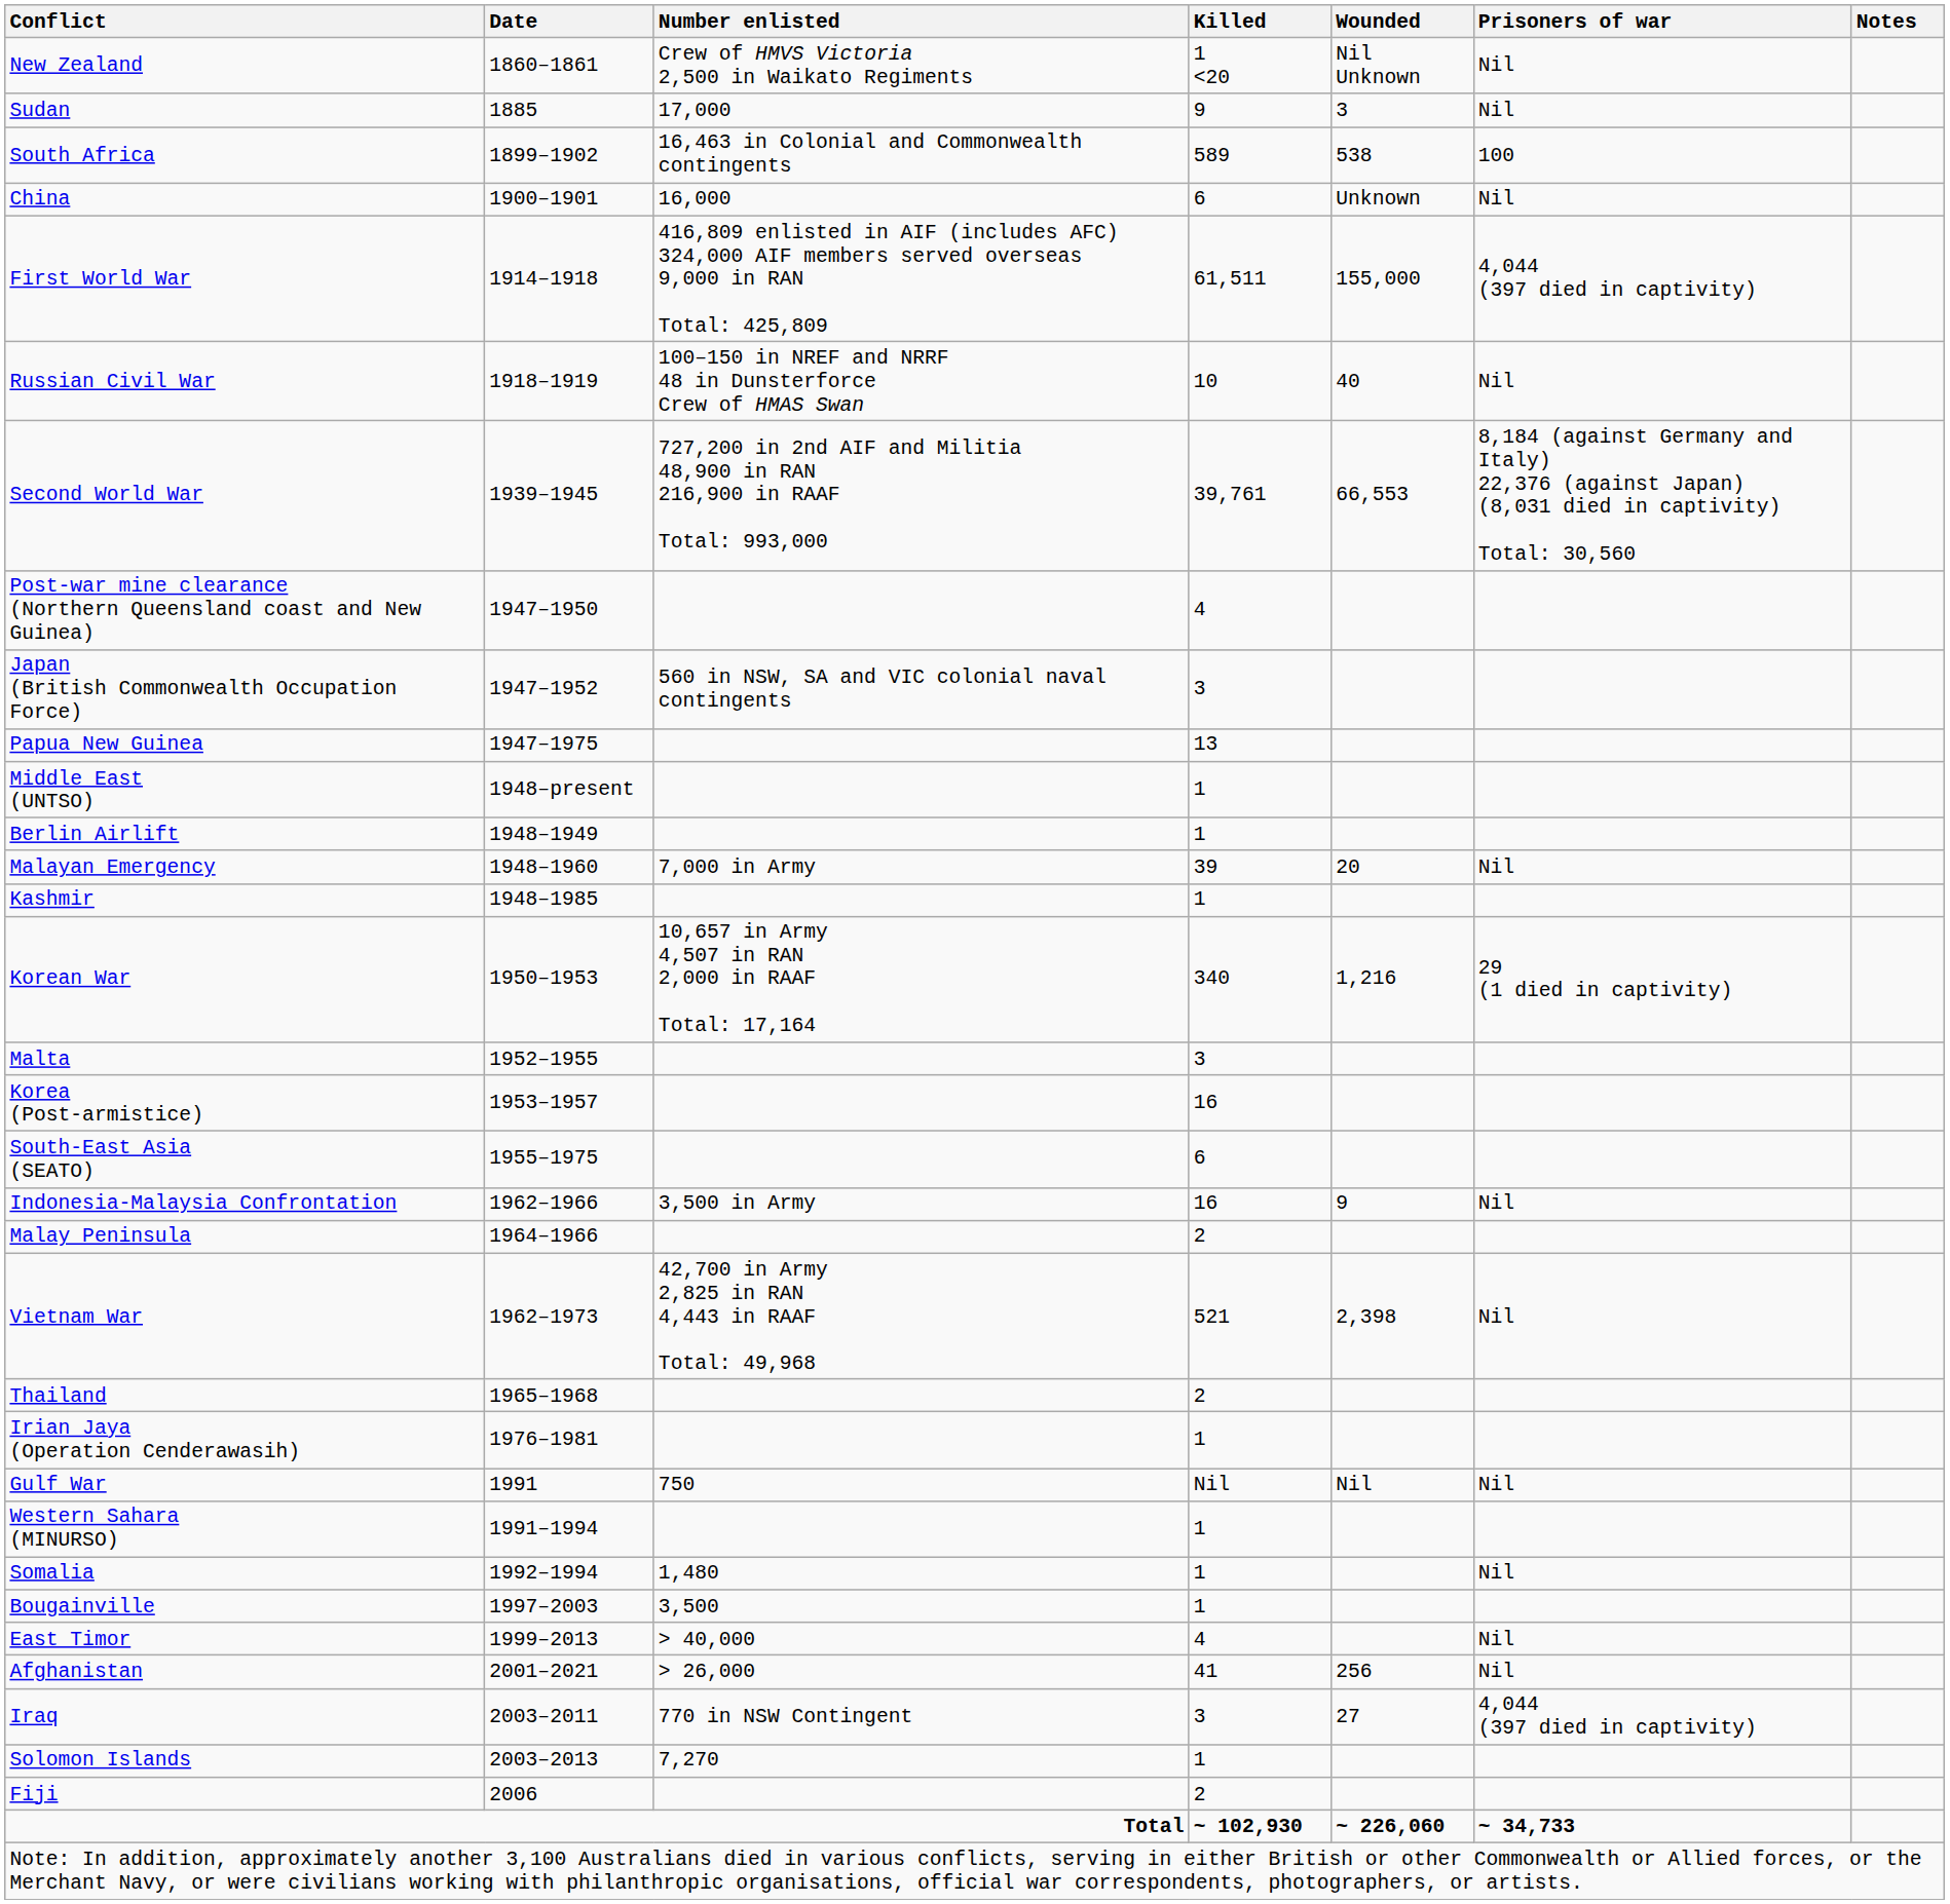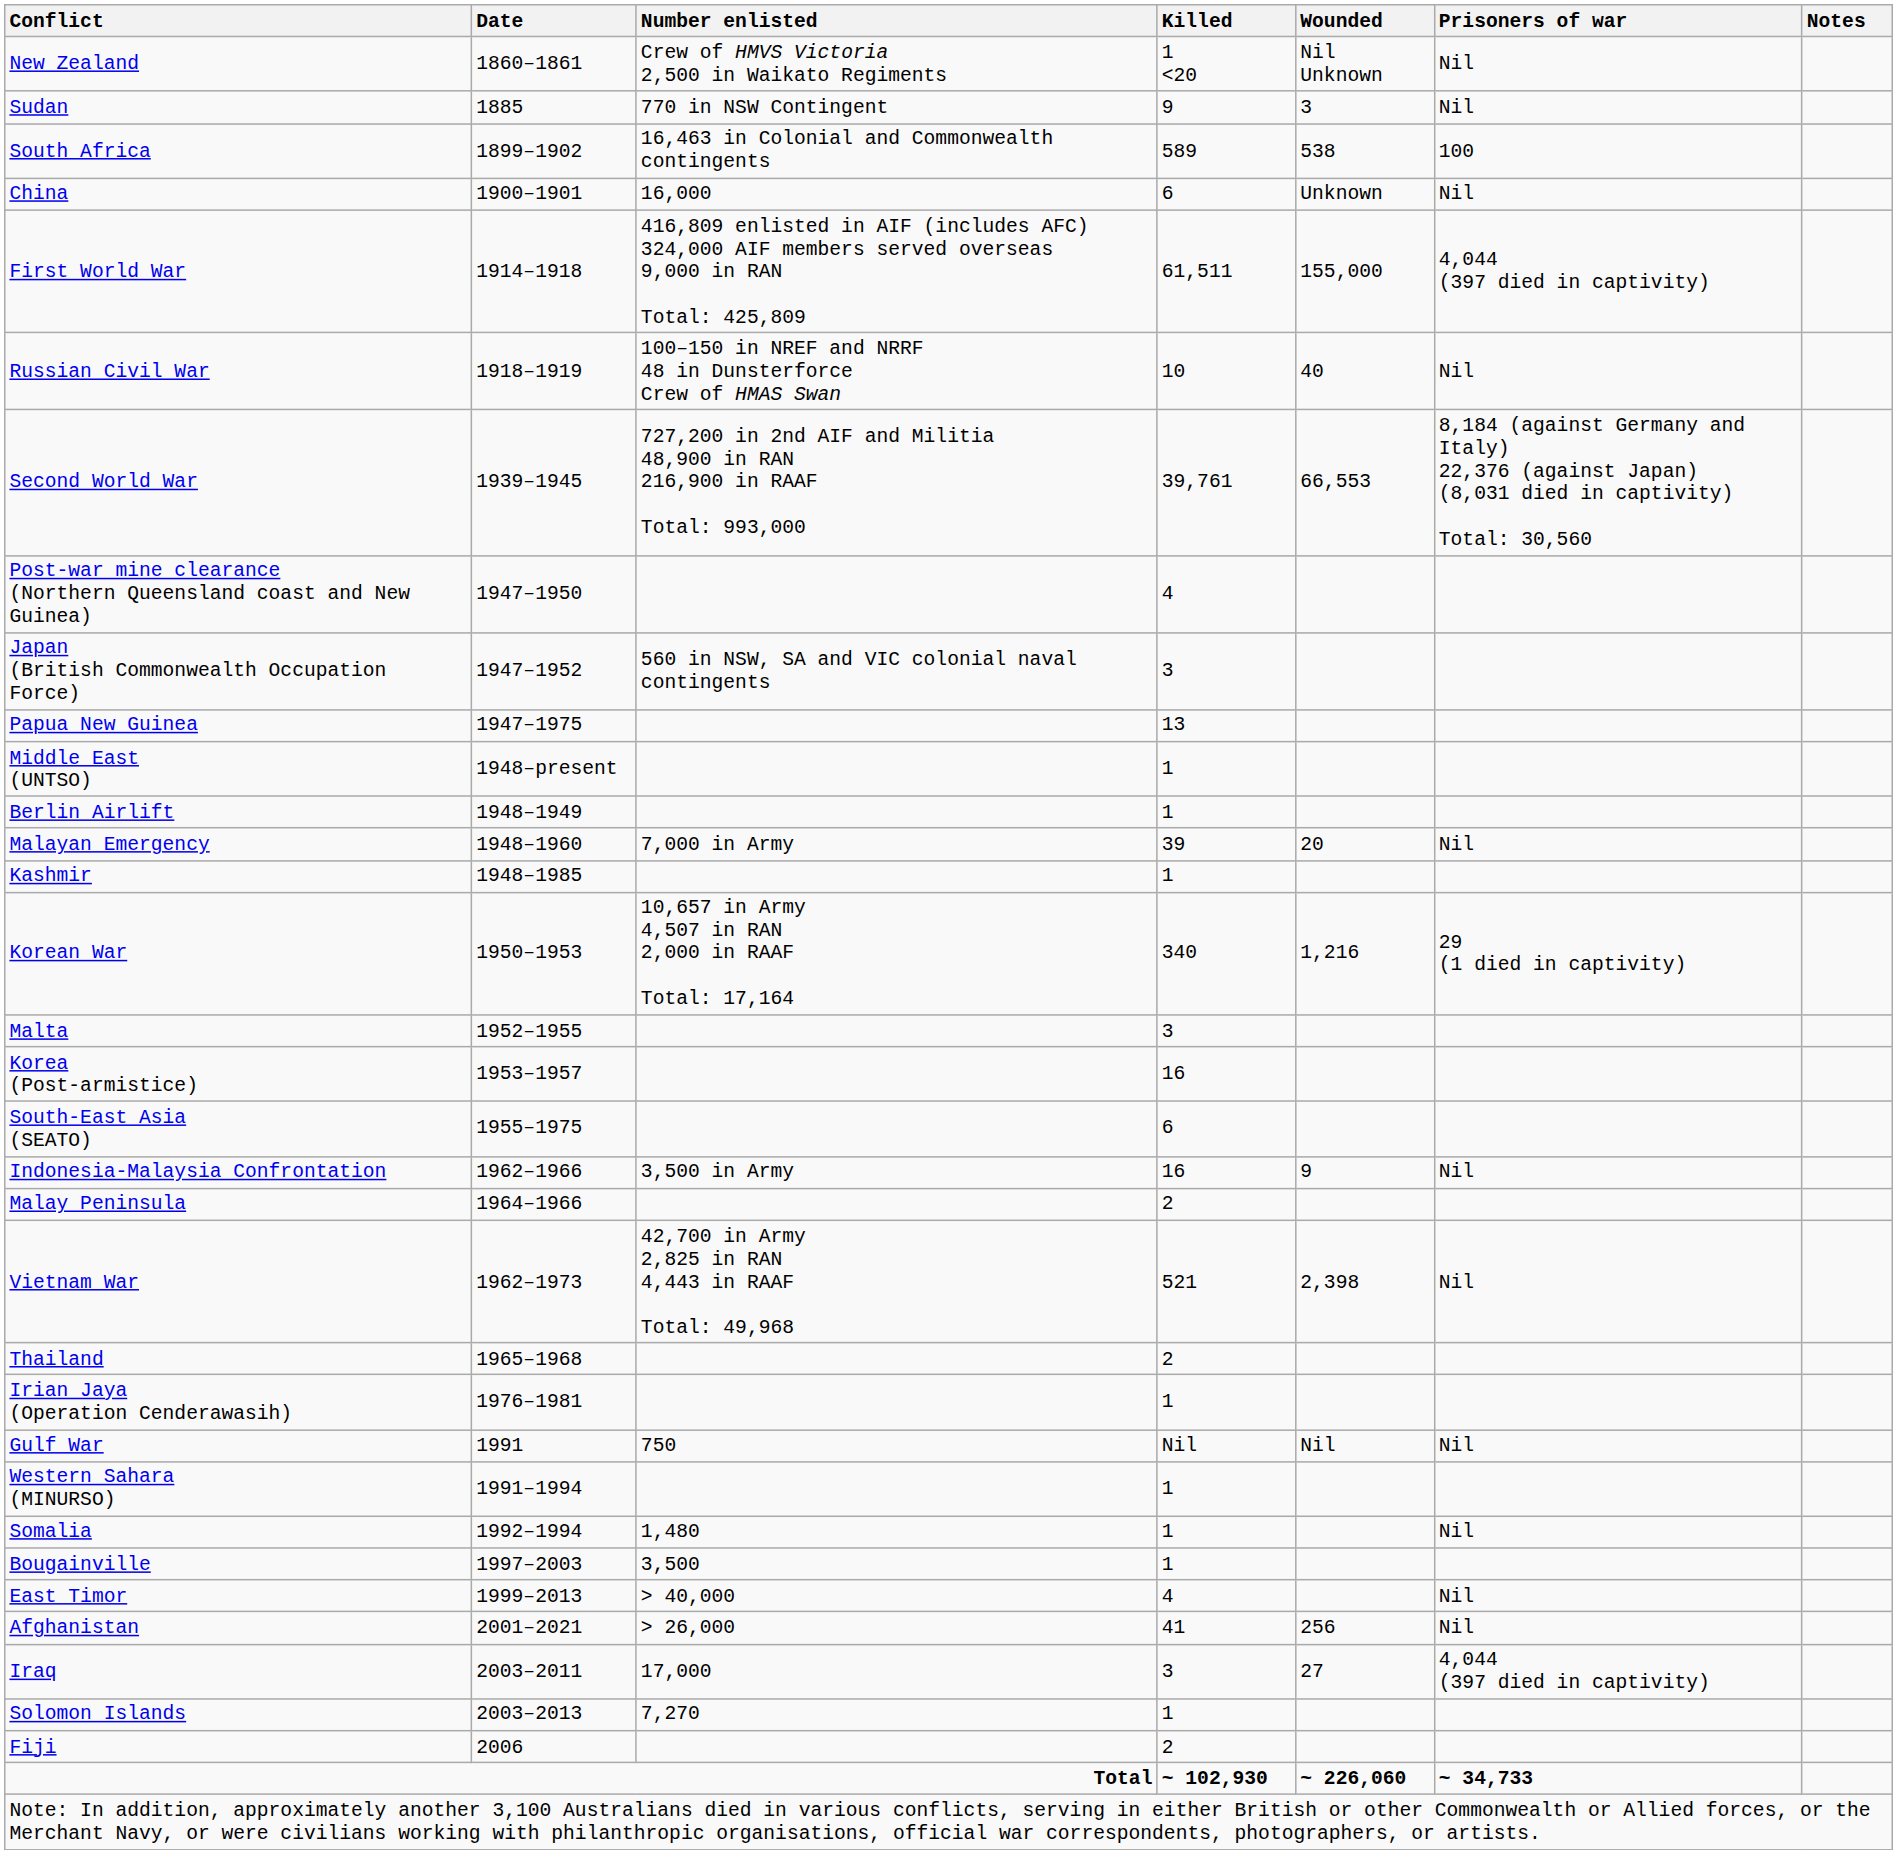 <table class="wikitable">
 <tr>
 <th style="text-align: left; ">Conflict</th>
 <th style="text-align: left; ">Date</th>
 <th style="text-align: left; ">Number enlisted</th>
 <th style="text-align: left; ">Killed</th>
 <th style="text-align: left; ">Wounded</th>
 <th style="text-align: left; ">Prisoners of war</th>
 <th style="text-align: left; ">Notes</th>
 </tr>
 <tr>
 <td><a href='#'>New Zealand</a></td>
 <td>1860–1861</td>
 <td>Crew of <em>HMVS Victoria</em><br>2,500 in Waikato Regiments</td>
 <td>1 <br><20</td>
 <td>Nil<br>Unknown</td>
 <td>Nil</td>
 <td></td>
 </tr>
 <tr>
 <td><a href='#'>Sudan</a></td>
 <td>1885</td>
-<td>17,000</td>
+<td>770 in NSW Contingent</td>
 <td>9</td>
 <td>3</td>
 <td>Nil</td>
 <td></td>
 </tr>
 <tr>
 <td><a href='#'>South Africa</a></td>
 <td>1899–1902</td>
 <td>16,463 in Colonial and Commonwealth contingents</td>
 <td>589</td>
 <td>538</td>
 <td>100</td>
 <td></td>
 </tr>
 <tr>
 <td><a href='#'>China</a></td>
 <td>1900–1901</td>
 <td>16,000</td>
 <td>6</td>
 <td>Unknown</td>
 <td>Nil</td>
 <td></td>
 </tr>
 <tr>
 <td><a href='#'>First World War</a></td>
 <td>1914–1918</td>
 <td>416,809 enlisted in AIF (includes AFC) <br>324,000 AIF members served overseas<br> 9,000 in RAN<br><br>Total: 425,809</td>
 <td>61,511</td>
 <td>155,000</td>
 <td>4,044<br> (397 died in captivity)</td>
 <td></td>
 </tr>
 <tr>
 <td><a href='#'>Russian Civil War</a></td>
 <td>1918–1919</td>
 <td>100–150 in NREF and NRRF<br>48 in Dunsterforce<br>Crew of <em>HMAS Swan</em></td>
 <td>10</td>
 <td>40</td>
 <td>Nil</td>
 <td></td>
 </tr>
 <tr>
 <td><a href='#'>Second World War</a></td>
 <td>1939–1945</td>
 <td>727,200 in 2nd AIF and Militia<br>48,900 in RAN<br>216,900 in RAAF<br><br>Total: 993,000</td>
 <td>39,761</td>
 <td>66,553</td>
 <td>8,184 (against Germany and Italy)<br>22,376 (against Japan)<br> (8,031 died in captivity)<br><br>Total: 30,560</td>
 <td></td>
 </tr>
 <tr>
 <td><a href='#'>Post-war mine clearance</a> <br>(Northern Queensland coast and New Guinea)</td>
 <td>1947–1950</td>
 <td></td>
 <td>4</td>
 <td></td>
 <td></td>
 <td></td>
 </tr>
 <tr>
 <td><a href='#'>Japan</a><br>(British Commonwealth Occupation Force)</td>
 <td>1947–1952</td>
 <td>560 in NSW, SA and VIC colonial naval contingents</td>
 <td>3</td>
 <td></td>
 <td></td>
 <td></td>
 </tr>
 <tr>
 <td><a href='#'>Papua New Guinea</a></td>
 <td>1947–1975</td>
 <td></td>
 <td>13</td>
 <td></td>
 <td></td>
 <td></td>
 </tr>
 <tr>
 <td><a href='#'>Middle East</a><br>(UNTSO)</td>
 <td>1948–present</td>
 <td></td>
 <td>1</td>
 <td></td>
 <td></td>
 <td></td>
 </tr>
 <tr>
 <td><a href='#'>Berlin Airlift</a></td>
 <td>1948–1949</td>
 <td></td>
 <td>1</td>
 <td></td>
 <td></td>
 <td></td>
 </tr>
 <tr>
 <td><a href='#'>Malayan Emergency</a></td>
 <td>1948–1960</td>
 <td>7,000 in Army</td>
 <td>39</td>
 <td>20</td>
 <td>Nil</td>
 <td></td>
 </tr>
 <tr>
 <td><a href='#'>Kashmir</a></td>
 <td>1948–1985</td>
 <td></td>
 <td>1</td>
 <td></td>
 <td></td>
 <td></td>
 </tr>
 <tr>
 <td><a href='#'>Korean War</a></td>
 <td>1950–1953</td>
 <td>10,657 in Army<br>4,507 in RAN<br>2,000 in RAAF<br><br>Total: 17,164</td>
 <td>340</td>
 <td>1,216</td>
 <td>29<br>(1 died in captivity)</td>
 <td></td>
 </tr>
 <tr>
 <td><a href='#'>Malta</a></td>
 <td>1952–1955</td>
 <td></td>
 <td>3</td>
 <td></td>
 <td></td>
 <td></td>
 </tr>
 <tr>
 <td><a href='#'>Korea</a><br>(Post-armistice)</td>
 <td>1953–1957</td>
 <td></td>
 <td>16</td>
 <td></td>
 <td></td>
 <td></td>
 </tr>
 <tr>
 <td><a href='#'>South-East Asia</a><br>(SEATO)</td>
 <td>1955–1975</td>
 <td></td>
 <td>6</td>
 <td></td>
 <td></td>
 <td></td>
 </tr>
 <tr>
 <td><a href='#'>Indonesia-Malaysia Confrontation</a></td>
 <td>1962–1966</td>
 <td>3,500 in Army</td>
 <td>16</td>
 <td>9</td>
 <td>Nil</td>
 <td></td>
 </tr>
 <tr>
 <td><a href='#'>Malay Peninsula</a></td>
 <td>1964–1966</td>
 <td></td>
 <td>2</td>
 <td></td>
 <td></td>
 <td></td>
 </tr>
 <tr>
 <td><a href='#'>Vietnam War</a></td>
 <td>1962–1973</td>
 <td>42,700 in Army<br>2,825 in RAN<br>4,443 in RAAF<br><br>Total: 49,968</td>
 <td>521</td>
 <td>2,398</td>
 <td>Nil</td>
 <td></td>
 </tr>
 <tr>
 <td><a href='#'>Thailand</a></td>
 <td>1965–1968</td>
 <td></td>
 <td>2</td>
 <td></td>
 <td></td>
 <td></td>
 </tr>
 <tr>
 <td><a href='#'>Irian Jaya</a><br>(Operation Cenderawasih)</td>
 <td>1976–1981</td>
 <td></td>
 <td>1</td>
 <td></td>
 <td></td>
 <td></td>
 </tr>
 <tr>
 <td><a href='#'>Gulf War</a></td>
 <td>1991</td>
 <td>750</td>
 <td>Nil</td>
 <td>Nil</td>
 <td>Nil</td>
 <td></td>
 </tr>
 <tr>
 <td><a href='#'>Western Sahara</a><br>(MINURSO)</td>
 <td>1991–1994</td>
 <td></td>
 <td>1</td>
 <td></td>
 <td></td>
 <td></td>
 </tr>
 <tr>
 <td><a href='#'>Somalia</a></td>
 <td>1992–1994</td>
 <td>1,480</td>
 <td>1</td>
 <td></td>
 <td>Nil</td>
 <td></td>
 </tr>
 <tr>
 <td><a href='#'>Bougainville</a></td>
 <td>1997–2003</td>
 <td>3,500</td>
 <td>1</td>
 <td></td>
 <td></td>
 <td></td>
 </tr>
 <tr>
 <td><a href='#'>East Timor</a></td>
 <td>1999–2013</td>
 <td>> 40,000</td>
 <td>4</td>
 <td></td>
 <td>Nil</td>
 <td></td>
 </tr>
 <tr>
 <td><a href='#'>Afghanistan</a></td>
 <td>2001–2021</td>
 <td>> 26,000</td>
 <td>41</td>
 <td>256</td>
 <td>Nil</td>
 <td></td>
 </tr>
 <tr>
 <td><a href='#'>Iraq</a></td>
 <td>2003–2011</td>
-<td>770 in NSW Contingent</td>
+<td>17,000</td>
 <td>3</td>
 <td>27</td>
 <td>4,044<br> (397 died in captivity)</td>
 <td></td>
 </tr>
 <tr>
 <td><a href='#'>Solomon Islands</a></td>
 <td>2003–2013</td>
 <td>7,270</td>
 <td>1</td>
 <td></td>
 <td></td>
 <td></td>
 </tr>
 <tr>
 <td><a href='#'>Fiji</a></td>
 <td>2006</td>
 <td></td>
 <td>2</td>
 <td></td>
 <td></td>
 <td></td>
 </tr>
 <tr>
 <td colspan="3" style="text-align: right;"><strong>Total</strong></td>
 <td><strong>~ 102,930</strong></td>
 <td><strong>~ 226,060</strong></td>
 <td><strong>~ 34,733</strong></td>
 <td></td>
 </tr>
 <tr>
 <td colspan="7" style="text-align: left;">Note: In addition, approximately another 3,100 Australians died in various conflicts, serving in either British or other Commonwealth or Allied forces, or the Merchant Navy, or were civilians working with philanthropic organisations, official war correspondents, photographers, or artists.</td>
 </tr>
 <tr>
 </tr>
 </table>
